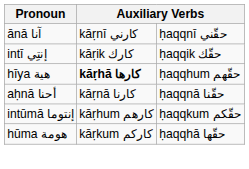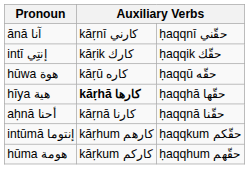 <table class="wikitable">
 <tr>
 <th>Pronoun</th>
 <th colspan=2>Auxiliary Verbs</th>
 </tr>
 <tr>
 <td>ānā آنا</td>
 <td>kāṛnī كارني</td>
 <td>ḥaqqnī حقّني</td>
 </tr>
 <tr>
 <td>intī إنتِي</td>
 <td>kāṛik كارك</td>
 <td>ḥaqqik حقّك</td>
 </tr>
 <tr>
+<td>hūwa هوة</td>
+<td>kāṛū كاره</td>
+<td>ḥaqqū حقّه</td>
+</tr>
+<tr>
 <td>hīya هية</td>
 <td><strong>kāṛhā كارها</strong></td>
-<td>ḥaqqhum حقّهم</td>
+<td>ḥaqqhā حقّها</td>
 </tr>
 <tr>
 <td>aḥnā أحنا</td>
 <td>kāṛnā كارنا</td>
 <td>ḥaqqnā حقّنا</td>
 </tr>
 <tr>
 <td>intūmā إنتوما</td>
 <td>kāṛhum كارهم</td>
 <td>ḥaqqkum حقّكم</td>
 </tr>
 <tr>
 <td>hūma هومة</td>
 <td>kāṛkum كاركم</td>
-<td>ḥaqqhā حقّها</td>
+<td>ḥaqqhum حقّهم</td>
 </tr>
 </table>
